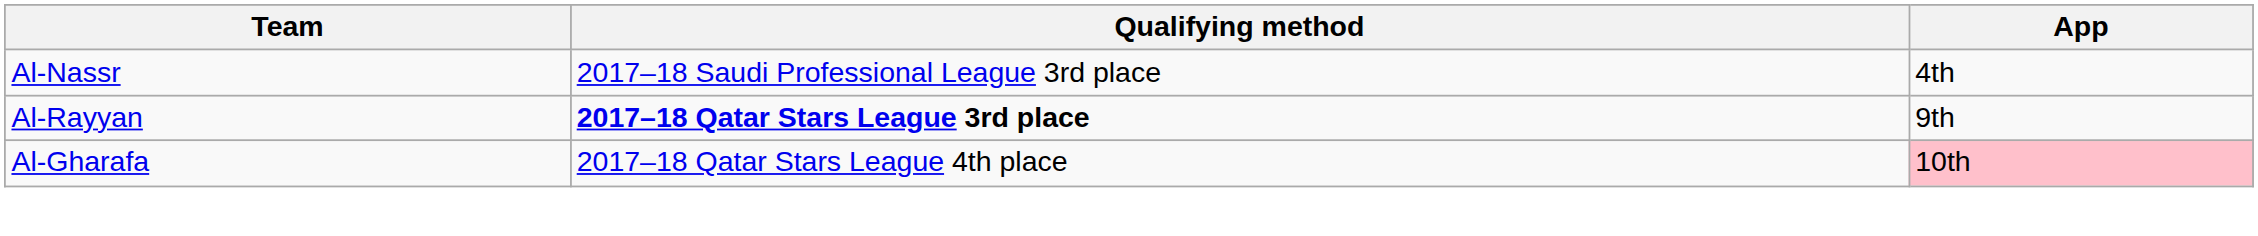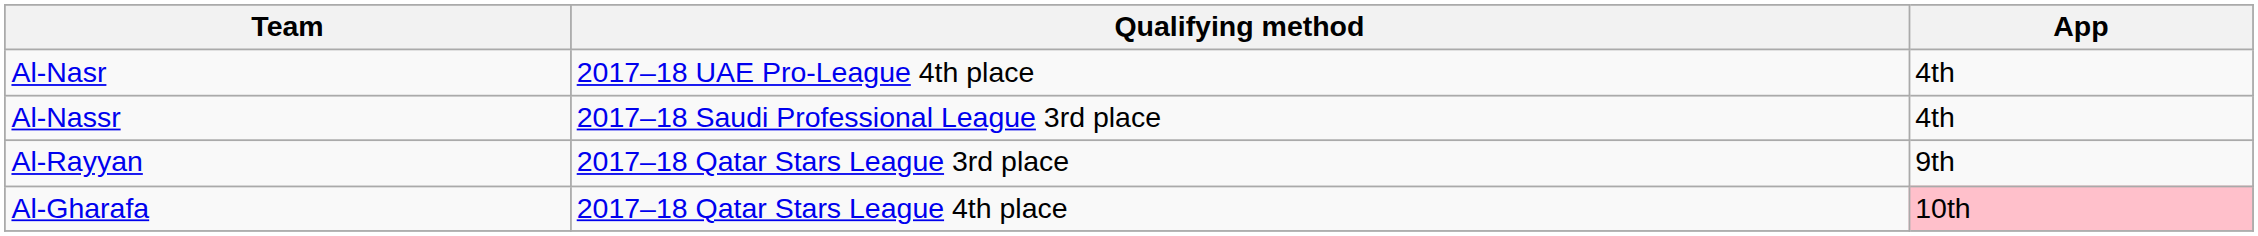 <table class="wikitable" style="table-layout:fixed;width:100%;">
 <tr>
 <th width=25%>Team</th>
 <th width=60%>Qualifying method</th>
 <th width=15%>App </th>
+</tr>
+<tr>
+<td> <a href='#'>Al-Nasr</a></td>
+<td><a href='#'>2017–18 UAE Pro-League</a> 4th place</td>
+<td>4th </td>
 </tr>
 <tr>
 <td> <a href='#'>Al-Nassr</a></td>
 <td><a href='#'>2017–18 Saudi Professional League</a> 3rd place</td>
 <td>4th </td>
 </tr>
 <tr>
 <td> <a href='#'>Al-Rayyan</a></td>
-<td><strong><a href='#'>2017–18 Qatar Stars League</a> 3rd place</strong></td>
+<td><a href='#'>2017–18 Qatar Stars League</a> 3rd place</td>
 <td>9th </td>
 </tr>
 <tr>
 <td> <a href='#'>Al-Gharafa</a></td>
 <td><a href='#'>2017–18 Qatar Stars League</a> 4th place</td>
 <td style="background: pink;">10th </td>
 </tr>
 </table>
